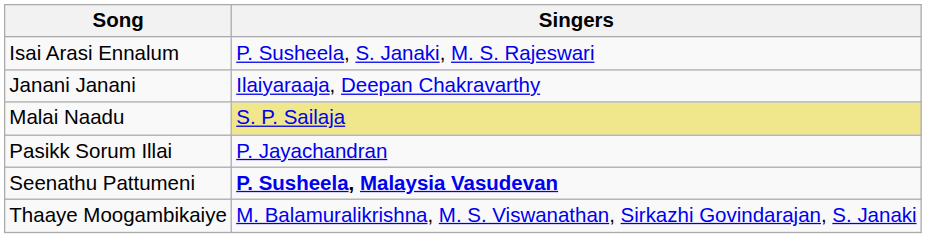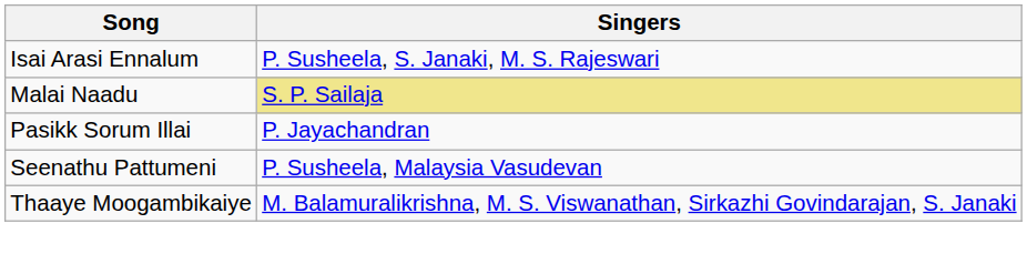 <table class="wikitable">
 <tr>
 <th>Song</th>
 <th>Singers</th>
 </tr>
 <tr>
 <td>Isai Arasi Ennalum</td>
 <td><a href='#'>P. Susheela</a>, <a href='#'>S. Janaki</a>, <a href='#'>M. S. Rajeswari</a></td>
-</tr>
-<tr>
-<td>Janani Janani</td>
-<td><a href='#'>Ilaiyaraaja</a>, <a href='#'>Deepan Chakravarthy</a></td>
 </tr>
 <tr>
 <td>Malai Naadu</td>
 <td style="background: khaki;"><a href='#'>S. P. Sailaja</a></td>
 </tr>
 <tr>
 <td>Pasikk Sorum Illai</td>
 <td><a href='#'>P. Jayachandran</a></td>
 </tr>
 <tr>
 <td>Seenathu Pattumeni</td>
-<td><strong><a href='#'>P. Susheela</a>, <a href='#'>Malaysia Vasudevan</a></strong></td>
+<td><a href='#'>P. Susheela</a>, <a href='#'>Malaysia Vasudevan</a></td>
 </tr>
 <tr>
 <td>Thaaye Moogambikaiye</td>
 <td><a href='#'>M. Balamuralikrishna</a>, <a href='#'>M. S. Viswanathan</a>, <a href='#'>Sirkazhi Govindarajan</a>, <a href='#'>S. Janaki</a></td>
 </tr>
 </table>
